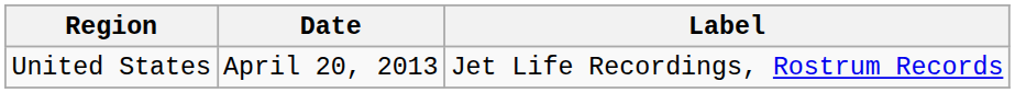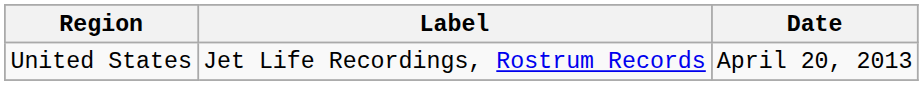 <table class="wikitable">
 <tr>
 <th>Region</th>
+<th>Label</th>
 <th>Date</th>
-<th>Label</th>
 </tr>
 <tr>
 <td>United States</td>
+<td>Jet Life Recordings, <a href='#'>Rostrum Records</a></td>
 <td>April 20, 2013</td>
-<td>Jet Life Recordings, <a href='#'>Rostrum Records</a></td>
 </tr>
 </table>
